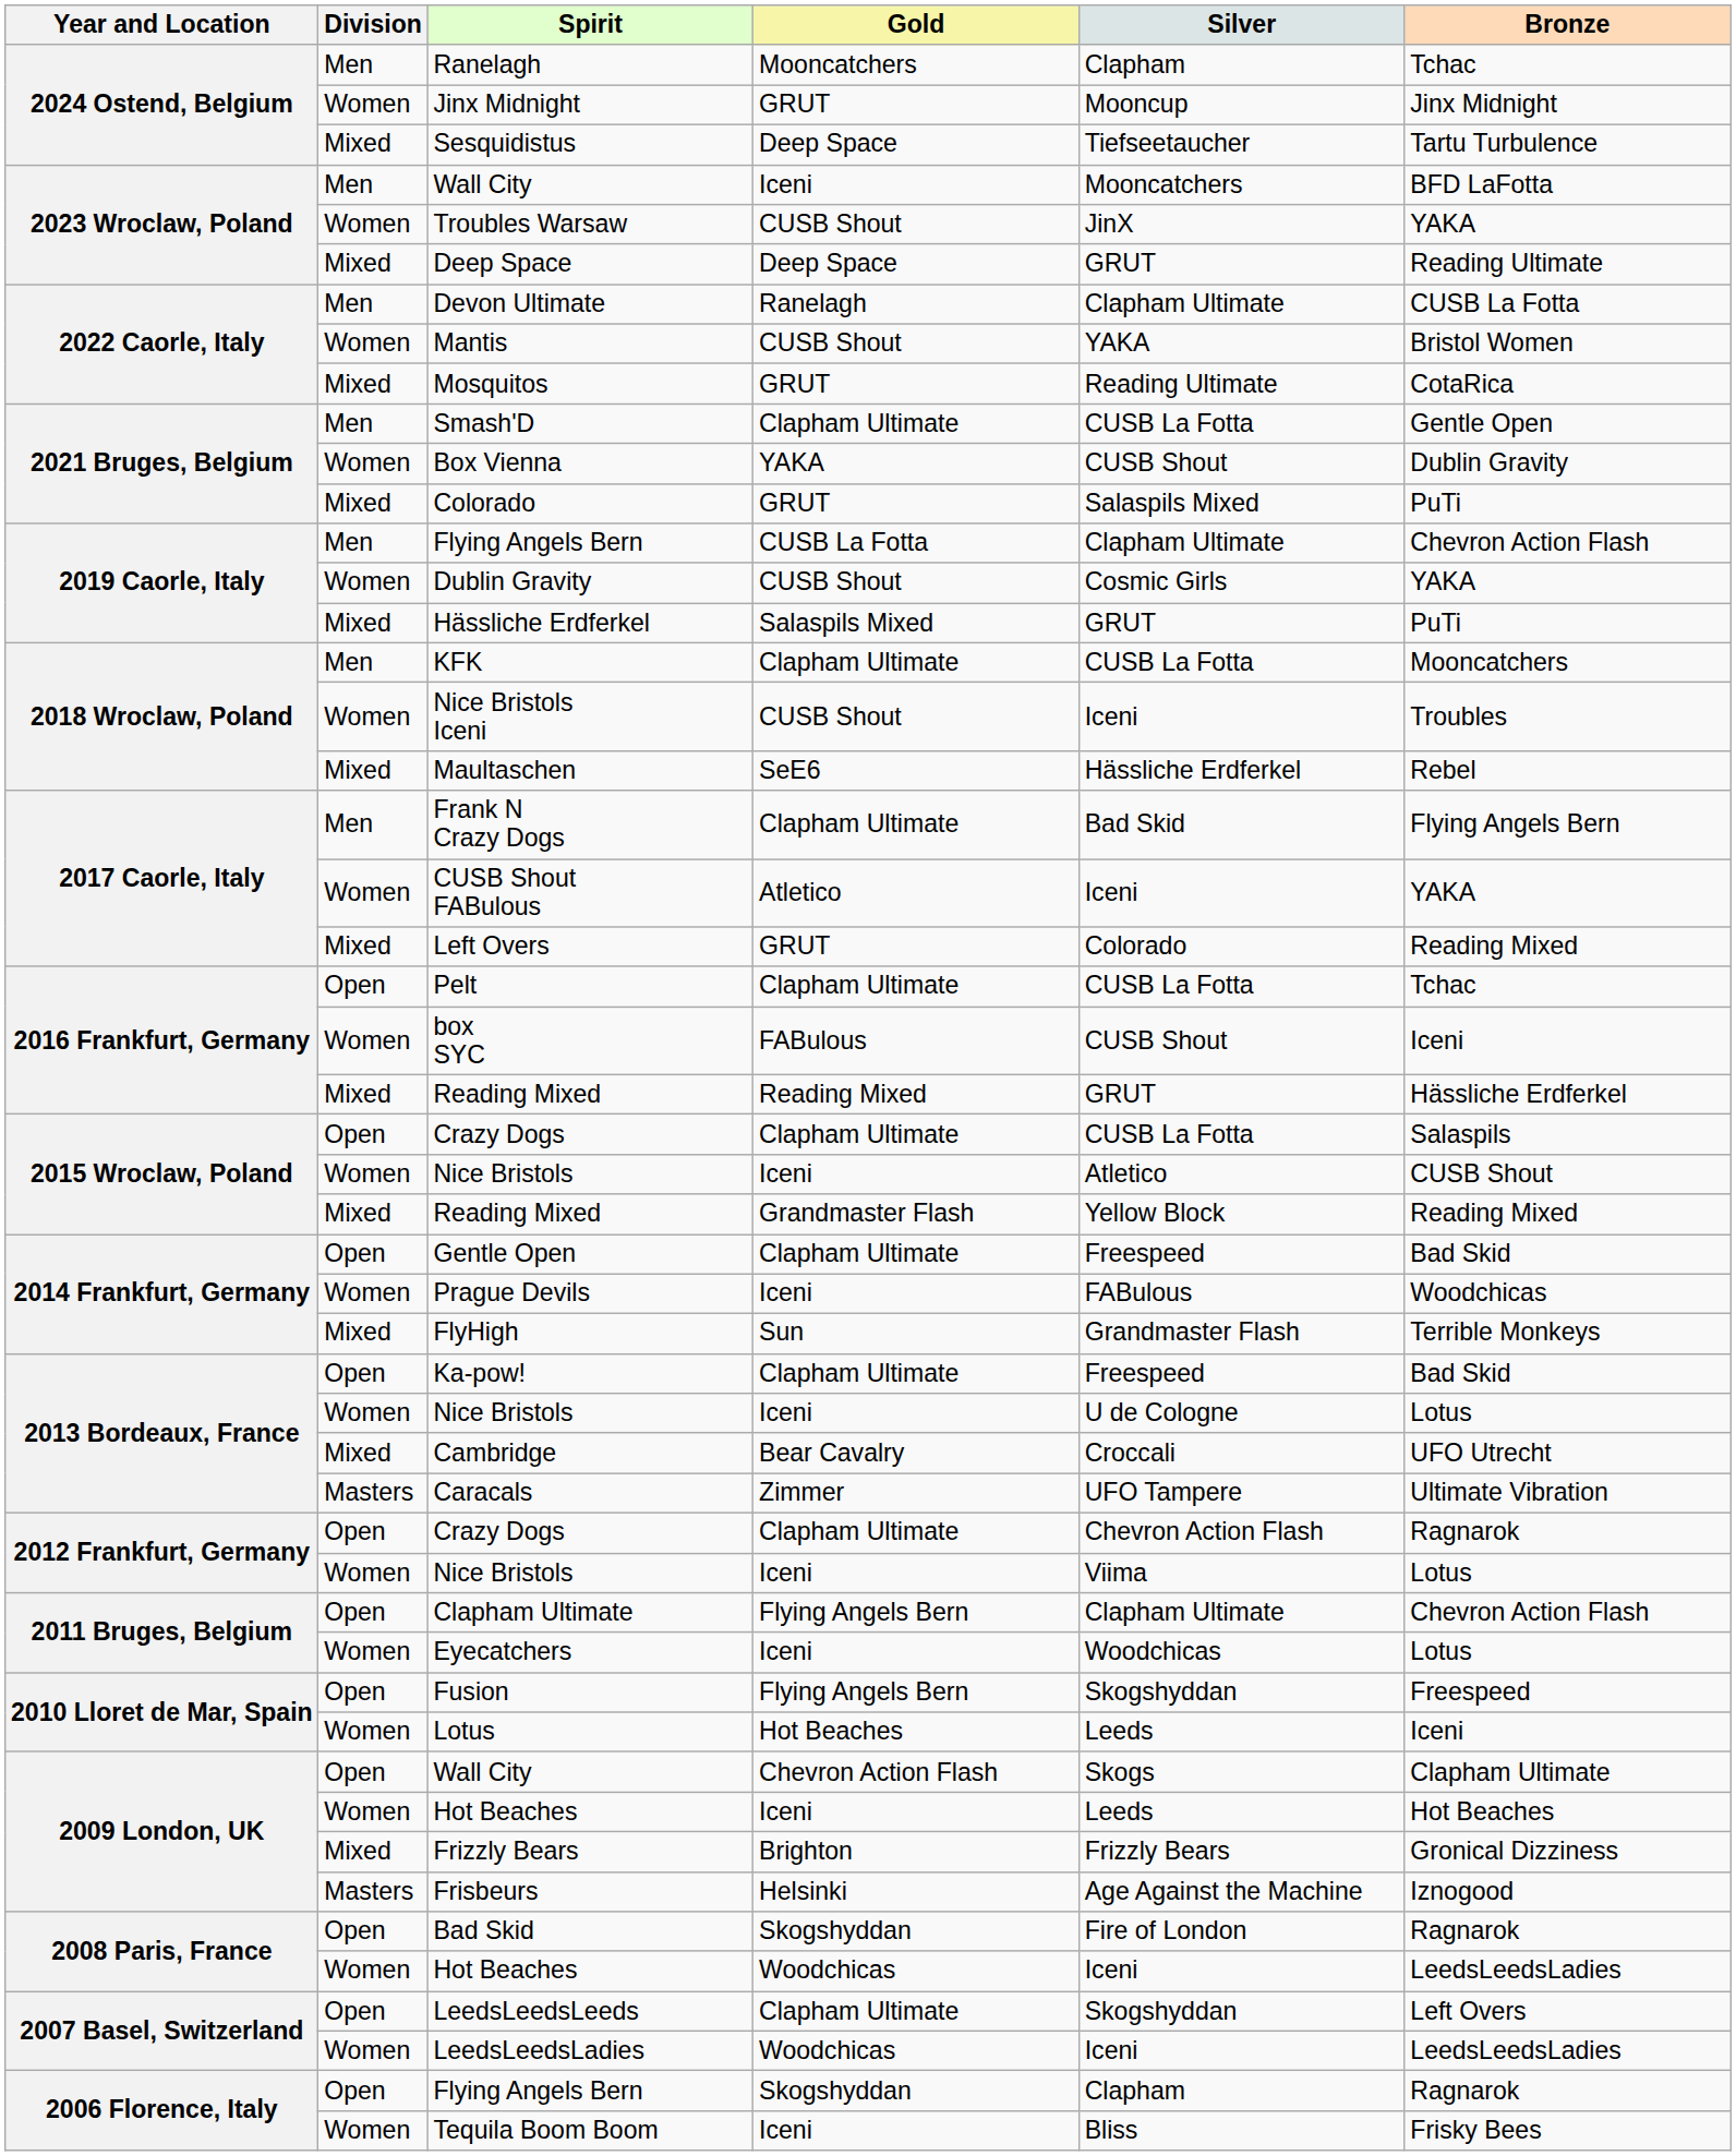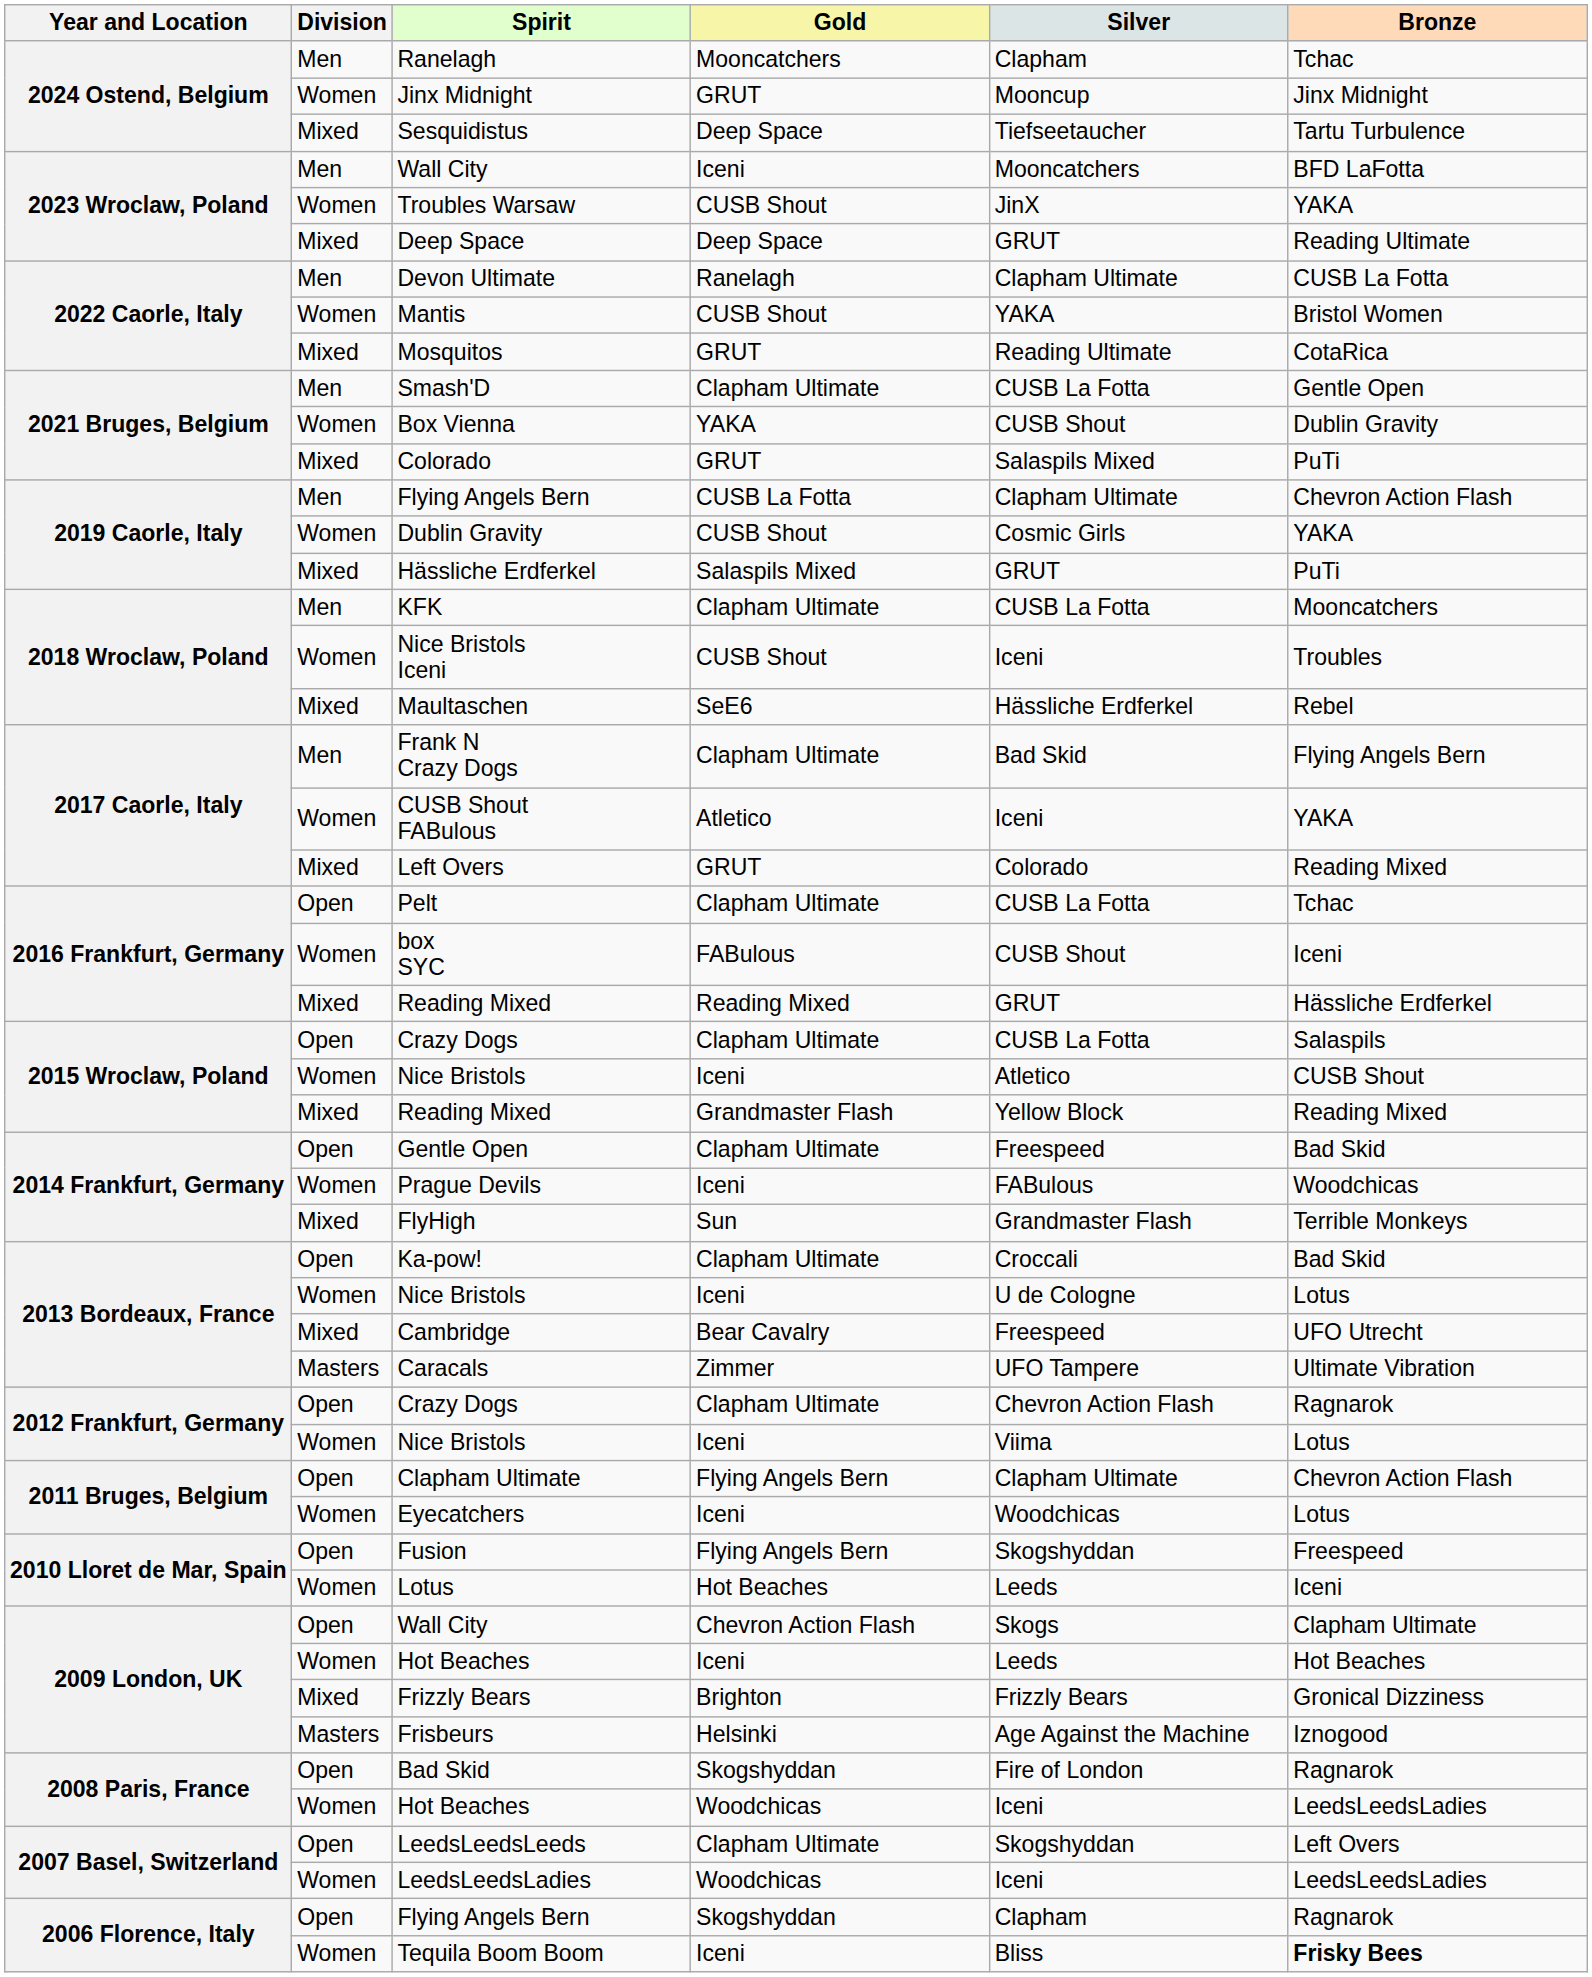 <table class="wikitable">
 <tr bgcolor="#efefef" align="left">
 <th>Year and Location</th>
 <th>Division</th>
 <th width=200 style="background-color: #E0FFCC;"> Spirit</th>
 <th width=200 style="background-color: #F7F6A8;"> Gold</th>
 <th width=200 style="background-color: #DCE5E5;"> Silver</th>
 <th width=200 style="background-color: #FFDAB9;"> Bronze</th>
 </tr>
 <tr>
 <th rowspan=3>2024  Ostend, Belgium</th>
 <td>Men</td>
 <td>Ranelagh</td>
 <td>Mooncatchers</td>
 <td>Clapham</td>
 <td>Tchac</td>
 </tr>
 <tr>
 <td>Women</td>
 <td>Jinx Midnight</td>
 <td>GRUT</td>
 <td>Mooncup</td>
 <td>Jinx Midnight</td>
 </tr>
 <tr>
 <td>Mixed</td>
 <td>Sesquidistus</td>
 <td>Deep Space</td>
 <td>Tiefseetaucher</td>
 <td>Tartu Turbulence</td>
 </tr>
 <tr>
 <th rowspan=3>2023  Wroclaw, Poland</th>
 <td>Men</td>
 <td>Wall City </td>
 <td>Iceni </td>
 <td>Mooncatchers </td>
 <td>BFD LaFotta </td>
 </tr>
 <tr>
 <td>Women</td>
 <td>Troubles Warsaw </td>
 <td>CUSB Shout </td>
 <td>JinX </td>
 <td>YAKA </td>
 </tr>
 <tr>
 <td>Mixed</td>
 <td>Deep Space </td>
 <td>Deep Space </td>
 <td>GRUT </td>
 <td>Reading Ultimate </td>
 </tr>
 <tr>
 <th rowspan = 3>2022  Caorle, Italy</th>
 <td>Men</td>
 <td>Devon Ultimate </td>
 <td>Ranelagh </td>
 <td>Clapham Ultimate </td>
 <td>CUSB La Fotta </td>
 </tr>
 <tr>
 <td>Women</td>
 <td>Mantis </td>
 <td>CUSB Shout </td>
 <td>YAKA </td>
 <td>Bristol Women </td>
 </tr>
 <tr>
 <td>Mixed</td>
 <td>Mosquitos </td>
 <td>GRUT </td>
 <td>Reading Ultimate </td>
 <td>CotaRica </td>
 </tr>
 <tr>
 <th rowspan=3>2021  Bruges, Belgium</th>
 <td>Men</td>
 <td>Smash'D </td>
 <td>Clapham Ultimate </td>
 <td>CUSB La Fotta </td>
 <td>Gentle Open </td>
 </tr>
 <tr>
 <td>Women</td>
 <td>Box Vienna </td>
 <td>YAKA </td>
 <td>CUSB Shout </td>
 <td>Dublin Gravity </td>
 </tr>
 <tr>
 <td>Mixed</td>
 <td>Colorado </td>
 <td>GRUT </td>
 <td>Salaspils Mixed </td>
 <td>PuTi  </td>
 </tr>
 <tr>
 <th rowspan=3>2019 Caorle, Italy</th>
 <td>Men</td>
 <td>Flying Angels Bern </td>
 <td>CUSB La Fotta </td>
 <td>Clapham Ultimate </td>
 <td>Chevron Action Flash </td>
 </tr>
 <tr>
 <td>Women</td>
 <td>Dublin Gravity </td>
 <td>CUSB Shout </td>
 <td>Cosmic Girls </td>
 <td>YAKA </td>
 </tr>
 <tr>
 <td>Mixed</td>
 <td>Hässliche Erdferkel </td>
 <td>Salaspils Mixed </td>
 <td>GRUT </td>
 <td>PuTi </td>
 </tr>
 <tr>
 <th rowspan=3>2018 Wroclaw, Poland</th>
 <td>Men</td>
 <td>KFK </td>
 <td>Clapham Ultimate </td>
 <td>CUSB La Fotta </td>
 <td>Mooncatchers </td>
 </tr>
 <tr>
 <td>Women</td>
 <td>Nice Bristols <br>Iceni </td>
 <td>CUSB Shout </td>
 <td>Iceni </td>
 <td>Troubles </td>
 </tr>
 <tr>
 <td>Mixed</td>
 <td>Maultaschen </td>
 <td>SeE6 </td>
 <td>Hässliche Erdferkel </td>
 <td>Rebel </td>
 </tr>
 <tr>
 <th rowspan=3>2017 Caorle, Italy</th>
 <td>Men</td>
 <td>Frank N <br>Crazy Dogs </td>
 <td>Clapham Ultimate </td>
 <td>Bad Skid </td>
 <td>Flying Angels Bern </td>
 </tr>
 <tr>
 <td>Women</td>
 <td>CUSB Shout <br>FABulous </td>
 <td>Atletico </td>
 <td>Iceni </td>
 <td>YAKA </td>
 </tr>
 <tr>
 <td>Mixed</td>
 <td>Left Overs </td>
 <td>GRUT </td>
 <td>Colorado </td>
 <td>Reading Mixed </td>
 </tr>
 <tr>
 <th rowspan= 3>2016 Frankfurt, Germany</th>
 <td>Open</td>
 <td>Pelt </td>
 <td>Clapham Ultimate </td>
 <td>CUSB La Fotta </td>
 <td>Tchac </td>
 </tr>
 <tr>
 <td>Women</td>
 <td>box <br>SYC </td>
 <td>FABulous </td>
 <td>CUSB Shout </td>
 <td>Iceni </td>
 </tr>
 <tr>
 <td>Mixed</td>
 <td>Reading Mixed </td>
 <td>Reading Mixed </td>
 <td>GRUT </td>
 <td>Hässliche Erdferkel </td>
 </tr>
 <tr>
 <th rowspan= 3>2015 Wroclaw, Poland</th>
 <td>Open</td>
 <td>Crazy Dogs </td>
 <td>Clapham Ultimate </td>
 <td>CUSB La Fotta </td>
 <td>Salaspils </td>
 </tr>
 <tr>
 <td>Women</td>
 <td>Nice Bristols </td>
 <td>Iceni </td>
 <td>Atletico </td>
 <td>CUSB Shout </td>
 </tr>
 <tr>
 <td>Mixed</td>
 <td>Reading Mixed </td>
 <td>Grandmaster Flash </td>
 <td>Yellow Block </td>
 <td>Reading Mixed </td>
 </tr>
 <tr>
 <th rowspan = 3>2014 Frankfurt, Germany</th>
 <td>Open</td>
 <td>Gentle Open </td>
 <td>Clapham Ultimate </td>
 <td>Freespeed </td>
 <td>Bad Skid </td>
 </tr>
 <tr>
 <td>Women</td>
 <td>Prague Devils </td>
 <td>Iceni </td>
 <td>FABulous </td>
 <td>Woodchicas </td>
 </tr>
 <tr>
 <td>Mixed</td>
 <td>FlyHigh </td>
 <td>Sun </td>
 <td>Grandmaster Flash </td>
 <td>Terrible Monkeys </td>
 </tr>
 <tr>
 <th rowspan = 4>2013 Bordeaux, France</th>
 <td>Open</td>
 <td>Ka-pow! </td>
 <td>Clapham Ultimate </td>
-<td>Freespeed </td>
+<td>Croccali </td>
 <td>Bad Skid </td>
 </tr>
 <tr>
 <td>Women</td>
 <td>Nice Bristols </td>
 <td>Iceni </td>
 <td>U de Cologne </td>
 <td>Lotus </td>
 </tr>
 <tr>
 <td>Mixed</td>
 <td>Cambridge </td>
 <td>Bear Cavalry </td>
-<td>Croccali </td>
+<td>Freespeed </td>
 <td>UFO Utrecht </td>
 </tr>
 <tr>
 <td>Masters</td>
 <td>Caracals </td>
 <td>Zimmer </td>
 <td>UFO Tampere </td>
 <td>Ultimate Vibration </td>
 </tr>
 <tr>
 <th rowspan = 2>2012 Frankfurt, Germany</th>
 <td>Open</td>
 <td>Crazy Dogs </td>
 <td>Clapham Ultimate </td>
 <td>Chevron Action Flash </td>
 <td>Ragnarok </td>
 </tr>
 <tr>
 <td>Women</td>
 <td>Nice Bristols </td>
 <td>Iceni </td>
 <td>Viima </td>
 <td>Lotus </td>
 </tr>
 <tr>
 <th rowspan= 2>2011 Bruges, Belgium</th>
 <td>Open</td>
 <td>Clapham Ultimate </td>
 <td>Flying Angels Bern </td>
 <td>Clapham Ultimate </td>
 <td>Chevron Action Flash </td>
 </tr>
 <tr>
 <td>Women</td>
 <td>Eyecatchers </td>
 <td>Iceni </td>
 <td>Woodchicas </td>
 <td>Lotus </td>
 </tr>
 <tr>
 <th rowspan=2>2010 Lloret de Mar, Spain</th>
 <td>Open</td>
 <td>Fusion </td>
 <td>Flying Angels Bern </td>
 <td>Skogshyddan </td>
 <td>Freespeed </td>
 </tr>
 <tr>
 <td>Women</td>
 <td>Lotus </td>
 <td>Hot Beaches </td>
 <td>Leeds </td>
 <td>Iceni </td>
 </tr>
 <tr>
 <th rowspan=4>2009 London, UK</th>
 <td>Open</td>
 <td>Wall City </td>
 <td>Chevron Action Flash </td>
 <td>Skogs </td>
 <td>Clapham Ultimate </td>
 </tr>
 <tr>
 <td>Women</td>
 <td>Hot Beaches </td>
 <td>Iceni </td>
 <td>Leeds </td>
 <td>Hot Beaches </td>
 </tr>
 <tr>
 <td>Mixed</td>
 <td>Frizzly Bears </td>
 <td>Brighton </td>
 <td>Frizzly Bears </td>
 <td>Gronical Dizziness </td>
 </tr>
 <tr>
 <td>Masters</td>
 <td>Frisbeurs </td>
 <td>Helsinki </td>
 <td>Age Against the Machine </td>
 <td>Iznogood </td>
 </tr>
 <tr>
 <th rowspan = 2>2008 Paris, France</th>
 <td>Open</td>
 <td>Bad Skid </td>
 <td>Skogshyddan </td>
 <td>Fire of London </td>
 <td>Ragnarok </td>
 </tr>
 <tr>
 <td>Women</td>
 <td>Hot Beaches </td>
 <td>Woodchicas </td>
 <td>Iceni </td>
 <td>LeedsLeedsLadies </td>
 </tr>
 <tr>
 <th rowspan= 2>2007 Basel, Switzerland</th>
 <td>Open</td>
 <td>LeedsLeedsLeeds </td>
 <td>Clapham Ultimate </td>
 <td>Skogshyddan </td>
 <td>Left Overs </td>
 </tr>
 <tr>
 <td>Women</td>
 <td>LeedsLeedsLadies </td>
 <td>Woodchicas </td>
 <td>Iceni </td>
 <td>LeedsLeedsLadies </td>
 </tr>
 <tr>
 <th rowspan= 2>2006 Florence, Italy</th>
 <td>Open</td>
 <td>Flying Angels Bern </td>
 <td>Skogshyddan </td>
 <td>Clapham </td>
 <td>Ragnarok </td>
 </tr>
 <tr>
 <td>Women</td>
 <td>Tequila Boom Boom </td>
 <td>Iceni </td>
 <td>Bliss </td>
-<td>Frisky Bees </td>
+<td><strong>Frisky Bees </strong></td>
 </tr>
 </table>
